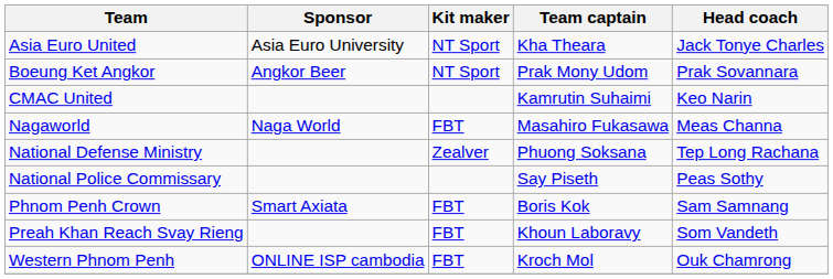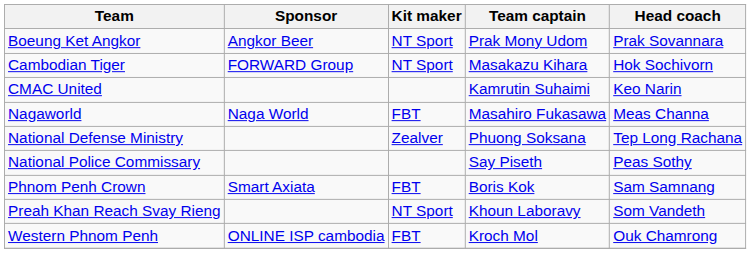 <table class="wikitable sortable" style="text-align: left;">
 <tr>
 <th>Team</th>
 <th>Sponsor</th>
 <th>Kit maker</th>
 <th>Team captain</th>
 <th>Head coach</th>
 </tr>
 <tr>
-<td><a href='#'>Asia Euro United</a></td>
-<td>Asia Euro University</td>
-<td><a href='#'>NT Sport</a></td>
-<td> <a href='#'>Kha Theara</a></td>
-<td> <a href='#'>Jack Tonye Charles</a></td>
-</tr>
-<tr>
 <td><a href='#'>Boeung Ket Angkor</a></td>
 <td><a href='#'>Angkor Beer</a></td>
 <td><a href='#'>NT Sport</a></td>
 <td> <a href='#'>Prak Mony Udom</a></td>
 <td> <a href='#'>Prak Sovannara</a></td>
+</tr>
+<tr>
+<td><a href='#'>Cambodian Tiger</a></td>
+<td><a href='#'>FORWARD Group</a></td>
+<td><a href='#'>NT Sport</a></td>
+<td> <a href='#'>Masakazu Kihara</a></td>
+<td> <a href='#'>Hok Sochivorn</a></td>
 </tr>
 <tr>
 <td><a href='#'>CMAC United</a></td>
 <td></td>
 <td></td>
 <td> <a href='#'>Kamrutin Suhaimi</a></td>
 <td> <a href='#'>Keo Narin</a></td>
 </tr>
 <tr>
 <td><a href='#'>Nagaworld</a></td>
 <td><a href='#'>Naga World</a></td>
 <td><a href='#'>FBT</a></td>
 <td> <a href='#'>Masahiro Fukasawa</a></td>
 <td> <a href='#'>Meas Channa</a></td>
 </tr>
 <tr>
 <td><a href='#'>National Defense Ministry</a></td>
 <td></td>
 <td><a href='#'>Zealver</a></td>
 <td> <a href='#'>Phuong Soksana</a></td>
 <td> <a href='#'>Tep Long Rachana</a></td>
 </tr>
 <tr>
 <td><a href='#'>National Police Commissary</a></td>
 <td></td>
 <td></td>
 <td> <a href='#'>Say Piseth</a></td>
 <td> <a href='#'>Peas Sothy</a></td>
 </tr>
 <tr>
 <td><a href='#'>Phnom Penh Crown</a></td>
 <td><a href='#'>Smart Axiata</a></td>
 <td><a href='#'>FBT</a></td>
 <td> <a href='#'>Boris Kok</a></td>
 <td> <a href='#'>Sam Samnang</a></td>
 </tr>
 <tr>
 <td><a href='#'>Preah Khan Reach Svay Rieng</a></td>
 <td></td>
-<td><a href='#'>FBT</a></td>
+<td><a href='#'>NT Sport</a></td>
 <td> <a href='#'>Khoun Laboravy</a></td>
 <td> <a href='#'>Som Vandeth</a></td>
 </tr>
 <tr>
 <td><a href='#'>Western Phnom Penh</a></td>
 <td><a href='#'>ONLINE ISP cambodia</a></td>
 <td><a href='#'>FBT</a></td>
 <td> <a href='#'>Kroch Mol</a></td>
 <td> <a href='#'>Ouk Chamrong</a></td>
 </tr>
 <tr>
 </tr>
 </table>
